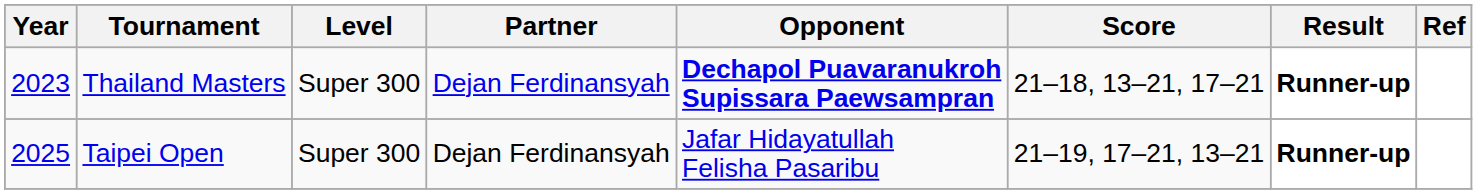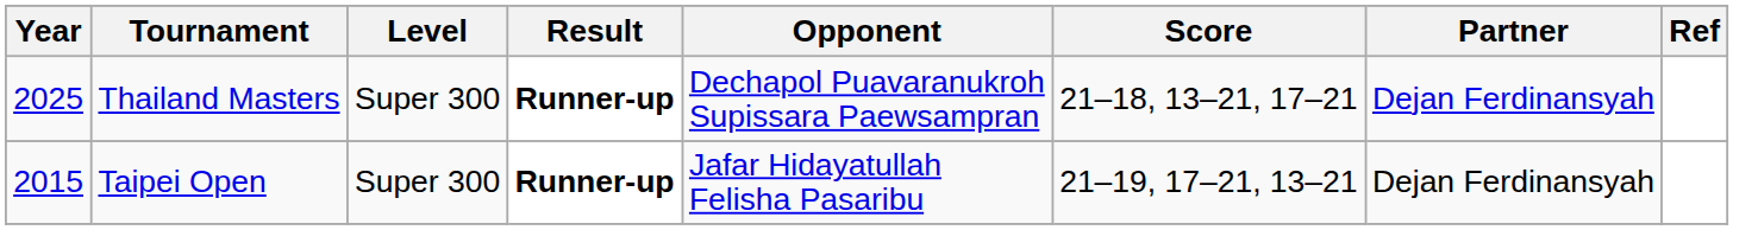 <table class="sortable wikitable" style="font-size: 90%;">
 <tr>
 <th>Year</th>
 <th>Tournament</th>
 <th>Level</th>
-<th>Partner</th>
+<th>Result</th>
 <th>Opponent</th>
 <th>Score</th>
-<th>Result</th>
+<th>Partner</th>
 <th>Ref</th>
 </tr>
 <tr>
-<td align="center"><a href='#'>2023</a></td>
+<td align="center"><a href='#'>2025</a></td>
 <td align="left"><a href='#'>Thailand Masters</a></td>
 <td align="left">Super 300</td>
+<td style="text-align:left; background: white"> <strong>Runner-up</strong></td>
+<td align="left"> <a href='#'>Dechapol Puavaranukroh</a><br> <a href='#'>Supissara Paewsampran</a></td>
+<td align="left">21–18, 13–21, 17–21</td>
 <td align="left"> <a href='#'>Dejan Ferdinansyah</a></td>
-<td align="left"><strong> <a href='#'>Dechapol Puavaranukroh</a><br> <a href='#'>Supissara Paewsampran</a></strong></td>
-<td align="left">21–18, 13–21, 17–21</td>
-<td style="text-align:left; background: white"> <strong>Runner-up</strong></td>
 <td style="text-align:center; background:white"></td>
 </tr>
 <tr>
-<td align="center"><a href='#'>2025</a></td>
+<td align="center"><a href='#'>2015</a></td>
 <td align="left"><a href='#'>Taipei Open</a></td>
 <td align="left">Super 300</td>
-<td align="left"> Dejan Ferdinansyah</td>
+<td style="text-align:left; background: white"> <strong>Runner-up</strong></td>
 <td align="left"> <a href='#'>Jafar Hidayatullah</a><br> <a href='#'>Felisha Pasaribu</a></td>
 <td align="left">21–19, 17–21, 13–21</td>
-<td style="text-align:left; background: white"> <strong>Runner-up</strong></td>
+<td align="left"> Dejan Ferdinansyah</td>
 <td style="text-align:center; background:white"></td>
 </tr>
 </table>
